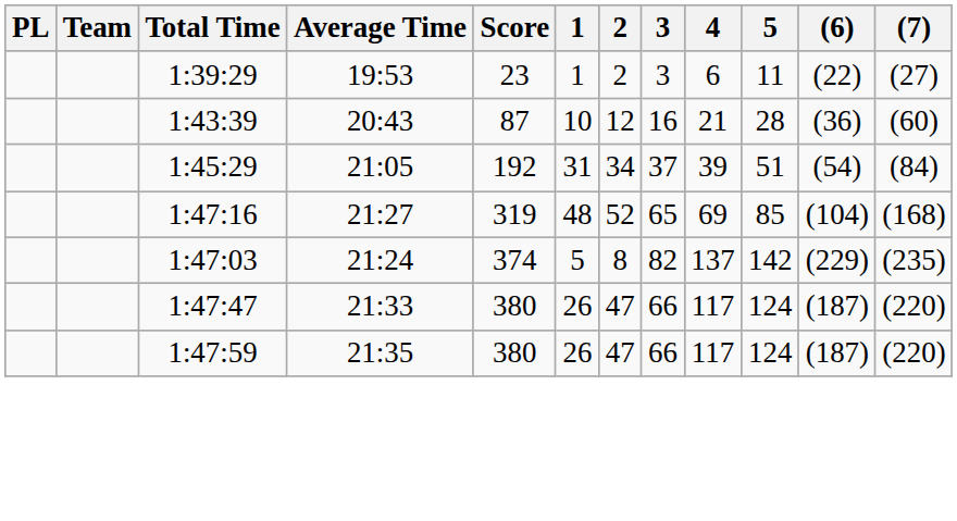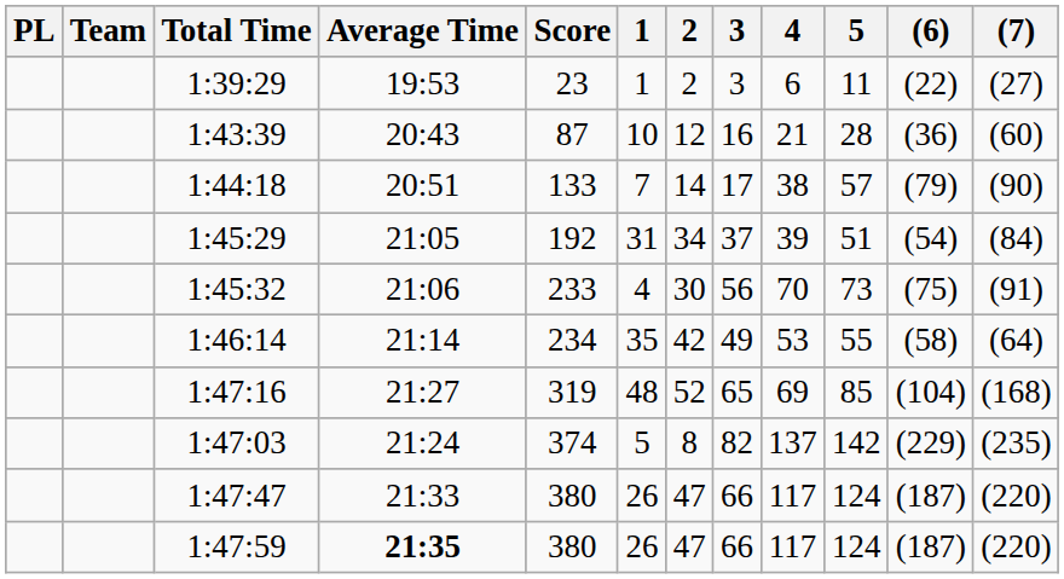 <table class="wikitable sortable" style="text-align:center">
 <tr>
 <th>PL</th>
 <th>Team</th>
 <th>Total Time</th>
 <th>Average Time</th>
 <th>Score</th>
 <th>1</th>
 <th>2</th>
 <th>3</th>
 <th>4</th>
 <th>5</th>
 <th>(6)</th>
 <th>(7)</th>
 </tr>
 <tr>
 <td></td>
 <td></td>
 <td>1:39:29</td>
 <td>19:53</td>
 <td>23</td>
 <td>1</td>
 <td>2</td>
 <td>3</td>
 <td>6</td>
 <td>11</td>
 <td>(22)</td>
 <td>(27)</td>
 </tr>
 <tr>
 <td></td>
 <td></td>
 <td>1:43:39</td>
 <td>20:43</td>
 <td>87</td>
 <td>10</td>
 <td>12</td>
 <td>16</td>
 <td>21</td>
 <td>28</td>
 <td>(36)</td>
 <td>(60)</td>
 </tr>
 <tr>
 <td></td>
 <td></td>
+<td>1:44:18</td>
+<td>20:51</td>
+<td>133</td>
+<td>7</td>
+<td>14</td>
+<td>17</td>
+<td>38</td>
+<td>57</td>
+<td>(79)</td>
+<td>(90)</td>
+</tr>
+<tr>
+<td></td>
+<td></td>
 <td>1:45:29</td>
 <td>21:05</td>
 <td>192</td>
 <td>31</td>
 <td>34</td>
 <td>37</td>
 <td>39</td>
 <td>51</td>
 <td>(54)</td>
 <td>(84)</td>
+</tr>
+<tr>
+<td></td>
+<td></td>
+<td>1:45:32</td>
+<td>21:06</td>
+<td>233</td>
+<td>4</td>
+<td>30</td>
+<td>56</td>
+<td>70</td>
+<td>73</td>
+<td>(75)</td>
+<td>(91)</td>
+</tr>
+<tr>
+<td></td>
+<td></td>
+<td>1:46:14</td>
+<td>21:14</td>
+<td>234</td>
+<td>35</td>
+<td>42</td>
+<td>49</td>
+<td>53</td>
+<td>55</td>
+<td>(58)</td>
+<td>(64)</td>
 </tr>
 <tr>
 <td></td>
 <td></td>
 <td>1:47:16</td>
 <td>21:27</td>
 <td>319</td>
 <td>48</td>
 <td>52</td>
 <td>65</td>
 <td>69</td>
 <td>85</td>
 <td>(104)</td>
 <td>(168)</td>
 </tr>
 <tr>
 <td></td>
 <td></td>
 <td>1:47:03</td>
 <td>21:24</td>
 <td>374</td>
 <td>5</td>
 <td>8</td>
 <td>82</td>
 <td>137</td>
 <td>142</td>
 <td>(229)</td>
 <td>(235)</td>
 </tr>
 <tr>
 <td></td>
 <td></td>
 <td>1:47:47</td>
 <td>21:33</td>
 <td>380</td>
 <td>26</td>
 <td>47</td>
 <td>66</td>
 <td>117</td>
 <td>124</td>
 <td>(187)</td>
 <td>(220)</td>
 </tr>
 <tr>
 <td></td>
 <td></td>
 <td>1:47:59</td>
-<td>21:35</td>
+<td><strong>21:35</strong></td>
 <td>380</td>
 <td>26</td>
 <td>47</td>
 <td>66</td>
 <td>117</td>
 <td>124</td>
 <td>(187)</td>
 <td>(220)</td>
 </tr>
 </table>
